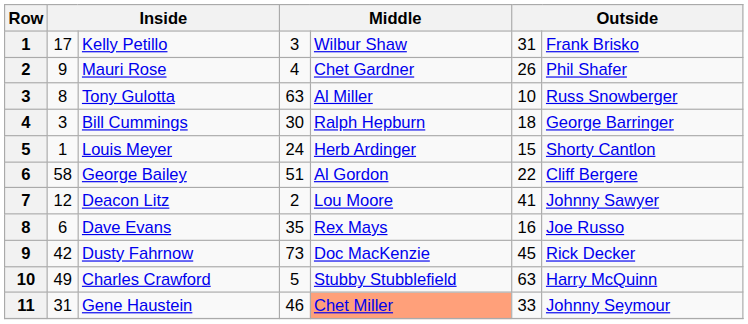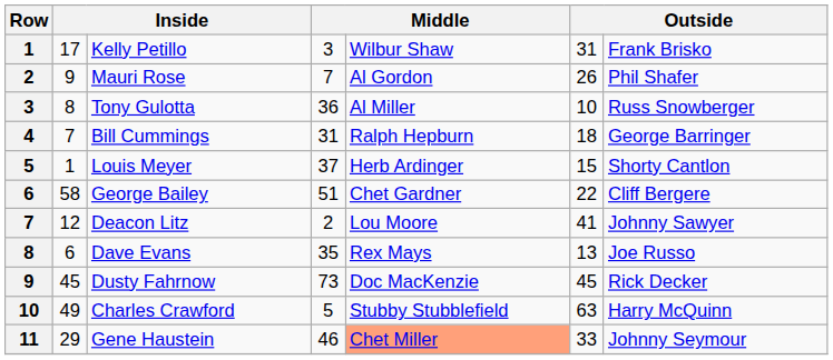 <table class="wikitable" style="font-size: 90%;">
 <tr>
 <th>Row</th>
 <th colspan=2 width="195">Inside</th>
 <th colspan=2 width="195">Middle</th>
 <th colspan=2 width="195">Outside</th>
 </tr>
 <tr>
 <th>1</th>
 <td align="center" width="20">17</td>
 <td>  <a href='#'>Kelly Petillo</a></td>
 <td align="center" width="20">3</td>
 <td>  <a href='#'>Wilbur Shaw</a></td>
 <td align="center" width="20">31</td>
 <td> <a href='#'>Frank Brisko</a></td>
 </tr>
 <tr>
 <th>2</th>
 <td align="center" width="20">9</td>
 <td> <a href='#'>Mauri Rose</a></td>
-<td align="center" width="20">4</td>
-<td> <a href='#'>Chet Gardner</a></td>
+<td align="center" width="20">7</td>
+<td> <a href='#'>Al Gordon</a></td>
 <td align="center" width="20">26</td>
 <td> <a href='#'>Phil Shafer</a></td>
 </tr>
 <tr>
 <th>3</th>
 <td align="center" width="20">8</td>
 <td> <a href='#'>Tony Gulotta</a></td>
-<td align="center" width="20">63</td>
+<td align="center" width="20">36</td>
 <td> <a href='#'>Al Miller</a></td>
 <td align="center" width="20">10</td>
 <td> <a href='#'>Russ Snowberger</a></td>
 </tr>
 <tr>
 <th>4</th>
-<td align="center" width="20">3</td>
+<td align="center" width="20">7</td>
 <td> <a href='#'>Bill Cummings</a></td>
-<td align="center" width="20">30</td>
+<td align="center" width="20">31</td>
 <td> <a href='#'>Ralph Hepburn</a></td>
 <td align="center" width="20">18</td>
 <td> <a href='#'>George Barringer</a> </td>
 </tr>
 <tr>
 <th>5</th>
 <td align="center" width="20">1</td>
 <td> <a href='#'>Louis Meyer</a> </td>
-<td align="center" width="20">24</td>
+<td align="center" width="20">37</td>
 <td> <a href='#'>Herb Ardinger</a> </td>
 <td align="center" width="20">15</td>
 <td> <a href='#'>Shorty Cantlon</a></td>
 </tr>
 <tr>
 <th>6</th>
 <td align="center" width="20">58</td>
 <td> <a href='#'>George Bailey</a> </td>
 <td align="center" width="20">51</td>
-<td> <a href='#'>Al Gordon</a></td>
+<td> <a href='#'>Chet Gardner</a></td>
 <td align="center" width="20">22</td>
 <td> <a href='#'>Cliff Bergere</a></td>
 </tr>
 <tr>
 <th>7</th>
 <td align="center" width="20">12</td>
 <td> <a href='#'>Deacon Litz</a></td>
 <td align="center" width="20">2</td>
 <td> <a href='#'>Lou Moore</a></td>
 <td align="center" width="20">41</td>
 <td> <a href='#'>Johnny Sawyer</a></td>
 </tr>
 <tr>
 <th>8</th>
 <td align="center" width="20">6</td>
 <td> <a href='#'>Dave Evans</a></td>
 <td align="center" width="20">35</td>
 <td> <a href='#'>Rex Mays</a> </td>
-<td align="center" width="20">16</td>
+<td align="center" width="20">13</td>
 <td> <a href='#'>Joe Russo</a></td>
 </tr>
 <tr>
 <th>9</th>
-<td align="center" width="20">42</td>
+<td align="center" width="20">45</td>
 <td> <a href='#'>Dusty Fahrnow</a> </td>
 <td align="center" width="20">73</td>
 <td> <a href='#'>Doc MacKenzie</a></td>
 <td align="center" width="20">45</td>
 <td> <a href='#'>Rick Decker</a></td>
 </tr>
 <tr>
 <th>10</th>
 <td align="center" width="20">49</td>
 <td> <a href='#'>Charles Crawford</a> </td>
 <td align="center" width="20">5</td>
 <td> <a href='#'>Stubby Stubblefield</a></td>
 <td align="center" width="20">63</td>
 <td> <a href='#'>Harry McQuinn</a> </td>
 </tr>
 <tr>
 <th>11</th>
-<td align="center" width="20">31</td>
+<td align="center" width="20">29</td>
 <td> <a href='#'>Gene Haustein</a></td>
 <td align="center" width="20">46</td>
 <td style="background: lightsalmon;"> <a href='#'>Chet Miller</a></td>
 <td align="center" width="20">33</td>
 <td> <a href='#'>Johnny Seymour</a></td>
 </tr>
 <tr>
 </tr>
 </table>
